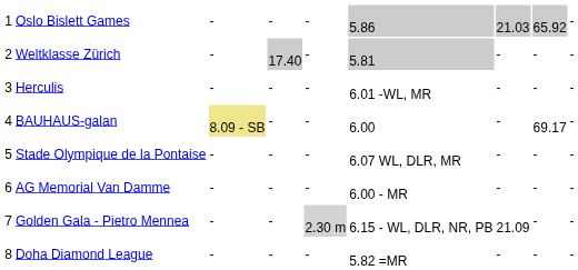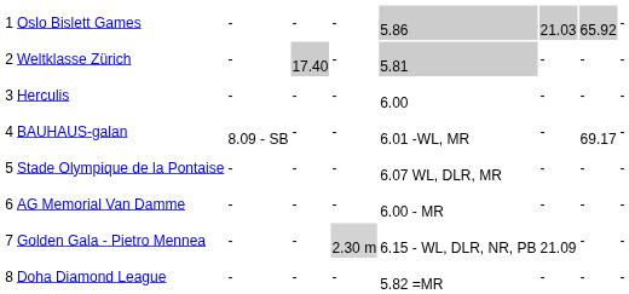 <table>
 <tr>
 <td>1</td>
 <td><a href='#'>Oslo Bislett Games</a></td>
 <td>-</td>
 <td>-</td>
 <td>-</td>
 <td style="background:#ccc;"> <br>5.86</td>
 <td style="background:#ccc;"><br> 21.03</td>
 <td style="background:#ccc;"><br> 65.92</td>
 <td>-</td>
 </tr>
 <tr>
 <td>2</td>
 <td><a href='#'>Weltklasse Zürich</a></td>
 <td>-</td>
 <td style="background:#ccc;"> <br>17.40</td>
 <td>-</td>
 <td style="background:#ccc;"> <br>5.81</td>
 <td>-</td>
 <td>-</td>
 <td>-</td>
 </tr>
 <tr>
 <td>3</td>
 <td><a href='#'>Herculis</a></td>
 <td>-</td>
 <td>-</td>
 <td>-</td>
-<td> <br>6.01 -WL, MR</td>
+<td> <br>6.00</td>
 <td>-</td>
 <td>-</td>
 <td>-</td>
 </tr>
 <tr>
 <td>4</td>
 <td><a href='#'>BAUHAUS-galan</a></td>
-<td style="background: khaki;"> <br>8.09 - SB</td>
+<td> <br>8.09 - SB</td>
 <td>-</td>
 <td>-</td>
-<td> <br>6.00</td>
+<td> <br>6.01 -WL, MR</td>
 <td>-</td>
 <td><br> 69.17</td>
 <td>-</td>
 </tr>
 <tr>
 <td>5</td>
 <td><a href='#'>Stade Olympique de la Pontaise</a></td>
 <td>-</td>
 <td>-</td>
 <td>-</td>
 <td> <br>6.07 WL, DLR, MR</td>
 <td>-</td>
 <td>-</td>
 <td>-</td>
 </tr>
 <tr>
 <td>6</td>
 <td><a href='#'>AG Memorial Van Damme</a></td>
 <td>-</td>
 <td>-</td>
 <td>-</td>
 <td> <br>6.00 - MR</td>
 <td>-</td>
 <td>-</td>
 <td>-</td>
 </tr>
 <tr>
 <td>7</td>
 <td><a href='#'>Golden Gala - Pietro Mennea</a></td>
 <td>-</td>
 <td>-</td>
 <td style="background: lightgrey;"> <br>2.30 m</td>
 <td> <br>6.15 - WL, DLR, NR, PB</td>
 <td> <br>21.09</td>
 <td>-</td>
 <td>-</td>
 </tr>
 <tr>
 <td>8</td>
 <td><a href='#'>Doha Diamond League</a></td>
 <td>-</td>
 <td>-</td>
 <td>-</td>
 <td> <br>5.82 =MR</td>
 <td>-</td>
 <td>-</td>
 <td>-</td>
 </tr>
 </table>
